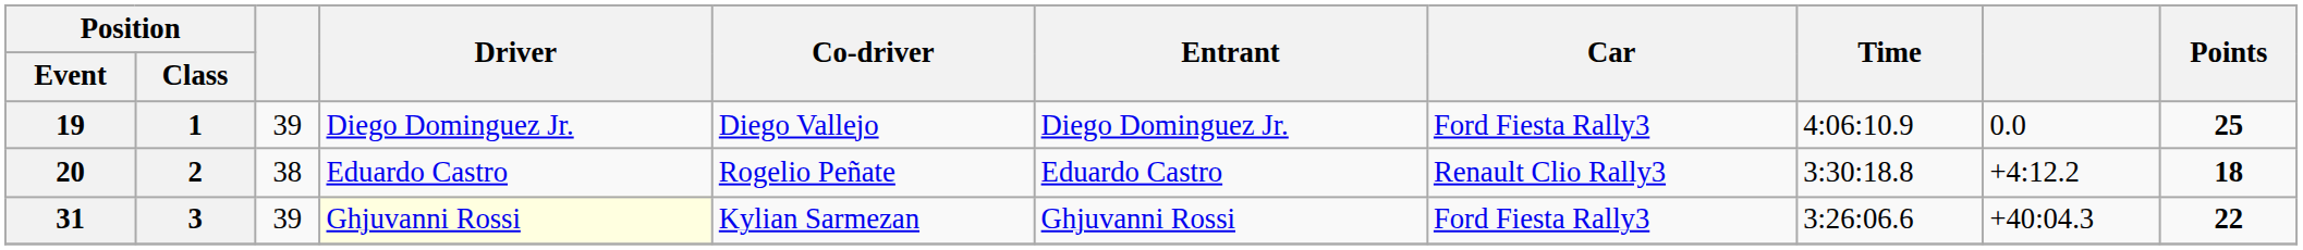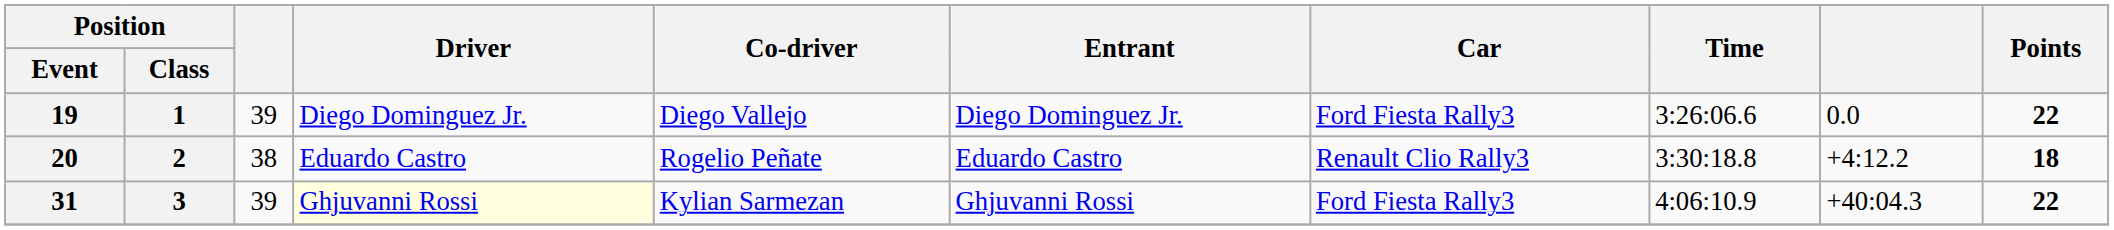 <table class="wikitable" width=85% style="font-size: 85%;">
 <tr>
 <th colspan="2">Position</th>
 <th rowspan="2"></th>
 <th rowspan="2">Driver</th>
 <th rowspan="2">Co-driver</th>
 <th rowspan="2">Entrant</th>
 <th rowspan="2">Car</th>
 <th rowspan="2">Time</th>
 <th rowspan="2"></th>
 <th rowspan="2">Points</th>
 </tr>
 <tr>
 <th>Event</th>
 <th>Class</th>
 </tr>
 <tr>
 <th>19</th>
 <th>1</th>
 <td align="center">39</td>
 <td><a href='#'>Diego Dominguez Jr.</a></td>
 <td><a href='#'>Diego Vallejo</a></td>
 <td><a href='#'>Diego Dominguez Jr.</a></td>
 <td><a href='#'>Ford Fiesta Rally3</a></td>
-<td>4:06:10.9</td>
+<td>3:26:06.6</td>
 <td>0.0</td>
-<td align="center"><strong>25</strong></td>
+<td align="center"><strong>22</strong></td>
 </tr>
 <tr>
 <th>20</th>
 <th>2</th>
 <td align="center">38</td>
 <td><a href='#'>Eduardo Castro</a></td>
 <td><a href='#'>Rogelio Peñate</a></td>
 <td><a href='#'>Eduardo Castro</a></td>
 <td><a href='#'>Renault Clio Rally3</a></td>
 <td>3:30:18.8</td>
 <td>+4:12.2</td>
 <td align="center"><strong>18</strong></td>
 </tr>
 <tr>
 <th>31</th>
 <th>3</th>
 <td align="center">39</td>
 <td style="background: lightyellow;"><a href='#'>Ghjuvanni Rossi</a></td>
 <td><a href='#'>Kylian Sarmezan</a></td>
 <td><a href='#'>Ghjuvanni Rossi</a></td>
 <td><a href='#'>Ford Fiesta Rally3</a></td>
-<td>3:26:06.6</td>
+<td>4:06:10.9</td>
 <td>+40:04.3</td>
 <td align="center"><strong>22</strong></td>
 </tr>
 <tr>
 </tr>
 </table>
